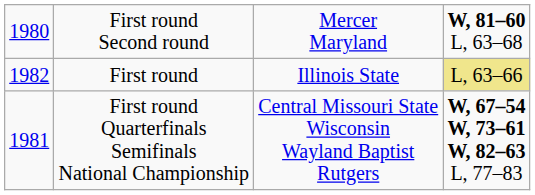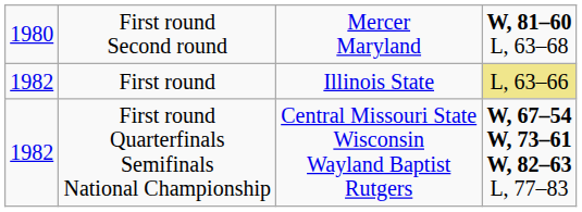 <table class="wikitable">
 <tr align="center">
 <td><a href='#'>1980</a></td>
 <td>First round<br>Second round</td>
 <td><a href='#'>Mercer</a><br><a href='#'>Maryland</a></td>
 <td><strong>W, 81–60</strong><br>L, 63–68</td>
 </tr>
 <tr align="center">
 <td><a href='#'>1982</a></td>
 <td>First round</td>
 <td><a href='#'>Illinois State</a></td>
 <td style="background: khaki;">L, 63–66</td>
 </tr>
 <tr align="center">
-<td><a href='#'>1981</a></td>
+<td><a href='#'>1982</a></td>
 <td>First round<br>Quarterfinals<br>Semifinals<br>National Championship</td>
 <td><a href='#'>Central Missouri State</a><br><a href='#'>Wisconsin</a><br><a href='#'>Wayland Baptist</a><br><a href='#'>Rutgers</a></td>
 <td><strong>W, 67–54</strong><br><strong>W, 73–61</strong><br><strong>W, 82–63</strong><br>L, 77–83</td>
 </tr>
 </table>
